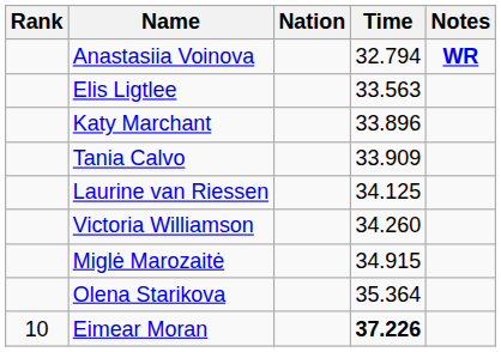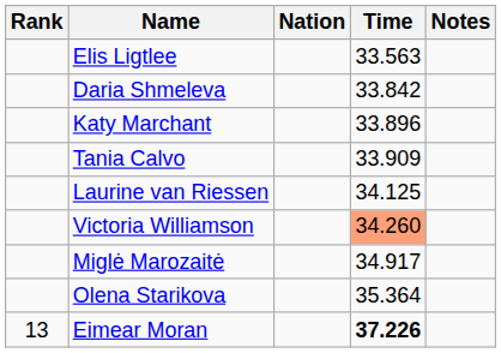 <table class="wikitable sortable" style="text-align:center">
 <tr>
 <th>Rank</th>
 <th>Name</th>
 <th>Nation</th>
 <th>Time</th>
 <th>Notes</th>
 </tr>
 <tr>
 <td></td>
-<td align=left><a href='#'>Anastasiia Voinova</a></td>
+<td align=left><a href='#'>Elis Ligtlee</a></td>
 <td align=left></td>
-<td>32.794</td>
-<td><strong><a href='#'>WR</a></strong></td>
+<td>33.563</td>
+<td></td>
 </tr>
 <tr>
 <td></td>
-<td align=left><a href='#'>Elis Ligtlee</a></td>
+<td align=left><a href='#'>Daria Shmeleva</a></td>
 <td align=left></td>
-<td>33.563</td>
+<td>33.842</td>
 <td></td>
 </tr>
 <tr>
 <td></td>
 <td align=left><a href='#'>Katy Marchant</a></td>
 <td align=left></td>
 <td>33.896</td>
 <td></td>
 </tr>
 <tr>
 <td></td>
 <td align=left><a href='#'>Tania Calvo</a></td>
 <td align=left></td>
 <td>33.909</td>
 <td></td>
 </tr>
 <tr>
 <td></td>
 <td align=left><a href='#'>Laurine van Riessen</a></td>
 <td align=left></td>
 <td>34.125</td>
 <td></td>
 </tr>
 <tr>
 <td></td>
 <td align=left><a href='#'>Victoria Williamson</a></td>
 <td align=left></td>
-<td>34.260</td>
+<td style="background: lightsalmon;">34.260</td>
 <td></td>
 </tr>
 <tr>
 <td></td>
 <td align=left><a href='#'>Miglė Marozaitė</a></td>
 <td align=left></td>
-<td>34.915</td>
+<td>34.917</td>
 <td></td>
 </tr>
 <tr>
 <td></td>
 <td align=left><a href='#'>Olena Starikova</a></td>
 <td align=left></td>
 <td>35.364</td>
 <td></td>
 </tr>
 <tr>
-<td>10</td>
+<td>13</td>
 <td align=left><a href='#'>Eimear Moran</a></td>
 <td align=left></td>
 <td><strong>37.226</strong></td>
 <td></td>
 </tr>
 </table>
